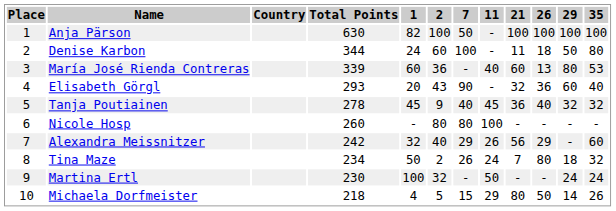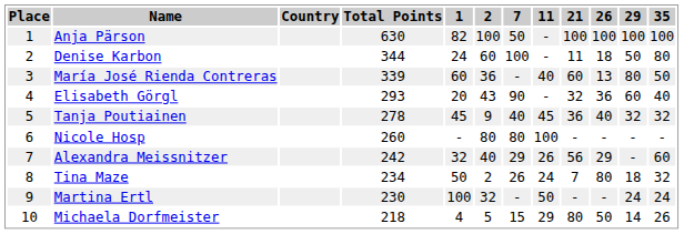 <table border="0" style="border: 1px solid #999; background-color:#FFFFFF; text-align:center">
 <tr align="center" bgcolor="#CCCCCC">
 <th>Place</th>
 <th>Name</th>
 <th>Country</th>
 <th>Total Points</th>
 <th>1</th>
 <th>2</th>
 <th>7</th>
 <th>11</th>
 <th>21</th>
 <th>26</th>
 <th>29</th>
 <th>35</th>
 </tr>
 <tr bgcolor="#EFEFEF">
 <td>1</td>
 <td align="left"><a href='#'>Anja Pärson</a></td>
 <td align="left"></td>
 <td>630</td>
 <td>82</td>
 <td>100</td>
 <td>50</td>
 <td>-</td>
 <td>100</td>
 <td>100</td>
 <td>100</td>
 <td>100</td>
 </tr>
 <tr>
 <td>2</td>
 <td align="left"><a href='#'>Denise Karbon</a></td>
 <td align="left"></td>
 <td>344</td>
 <td>24</td>
 <td>60</td>
 <td>100</td>
 <td>-</td>
 <td>11</td>
 <td>18</td>
 <td>50</td>
 <td>80</td>
 </tr>
 <tr bgcolor="#EFEFEF">
 <td>3</td>
 <td align="left"><a href='#'>María José Rienda Contreras</a></td>
 <td align="left"></td>
 <td>339</td>
 <td>60</td>
 <td>36</td>
 <td>-</td>
 <td>40</td>
 <td>60</td>
 <td>13</td>
 <td>80</td>
-<td>53</td>
+<td>50</td>
 </tr>
 <tr>
 <td>4</td>
 <td align="left"><a href='#'>Elisabeth Görgl</a></td>
 <td align="left"></td>
 <td>293</td>
 <td>20</td>
 <td>43</td>
 <td>90</td>
 <td>-</td>
 <td>32</td>
 <td>36</td>
 <td>60</td>
 <td>40</td>
 </tr>
 <tr bgcolor="#EFEFEF">
 <td>5</td>
 <td align="left"><a href='#'>Tanja Poutiainen</a></td>
 <td align="left"></td>
 <td>278</td>
 <td>45</td>
 <td>9</td>
 <td>40</td>
 <td>45</td>
 <td>36</td>
 <td>40</td>
 <td>32</td>
 <td>32</td>
 </tr>
 <tr>
 <td>6</td>
 <td align="left"><a href='#'>Nicole Hosp</a></td>
 <td align="left"></td>
 <td>260</td>
 <td>-</td>
 <td>80</td>
 <td>80</td>
 <td>100</td>
 <td>-</td>
 <td>-</td>
 <td>-</td>
 <td>-</td>
 </tr>
 <tr bgcolor="#EFEFEF">
 <td>7</td>
 <td align="left"><a href='#'>Alexandra Meissnitzer</a></td>
 <td align="left"></td>
 <td>242</td>
 <td>32</td>
 <td>40</td>
 <td>29</td>
 <td>26</td>
 <td>56</td>
 <td>29</td>
 <td>-</td>
 <td>60</td>
 </tr>
 <tr>
 <td>8</td>
 <td align="left"><a href='#'>Tina Maze</a></td>
 <td align="left"></td>
 <td>234</td>
 <td>50</td>
 <td>2</td>
 <td>26</td>
 <td>24</td>
 <td>7</td>
 <td>80</td>
 <td>18</td>
 <td>32</td>
 </tr>
 <tr bgcolor="#EFEFEF">
 <td>9</td>
 <td align="left"><a href='#'>Martina Ertl</a></td>
 <td align="left"></td>
 <td>230</td>
 <td>100</td>
 <td>32</td>
 <td>-</td>
 <td>50</td>
 <td>-</td>
 <td>-</td>
 <td>24</td>
 <td>24</td>
 </tr>
 <tr>
 <td>10</td>
 <td align="left"><a href='#'>Michaela Dorfmeister</a></td>
 <td align="left"></td>
 <td>218</td>
 <td>4</td>
 <td>5</td>
 <td>15</td>
 <td>29</td>
 <td>80</td>
 <td>50</td>
 <td>14</td>
 <td>26</td>
 </tr>
 </table>
